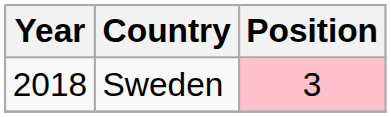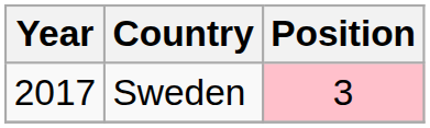 <table class="wikitable">
 <tr>
 <th>Year</th>
 <th>Country</th>
 <th>Position</th>
 </tr>
 <tr>
-<td>2018</td>
+<td>2017</td>
 <td>Sweden</td>
 <td align="center" style="background: pink;">3</td>
 </tr>
 <tr>
 </tr>
 </table>
